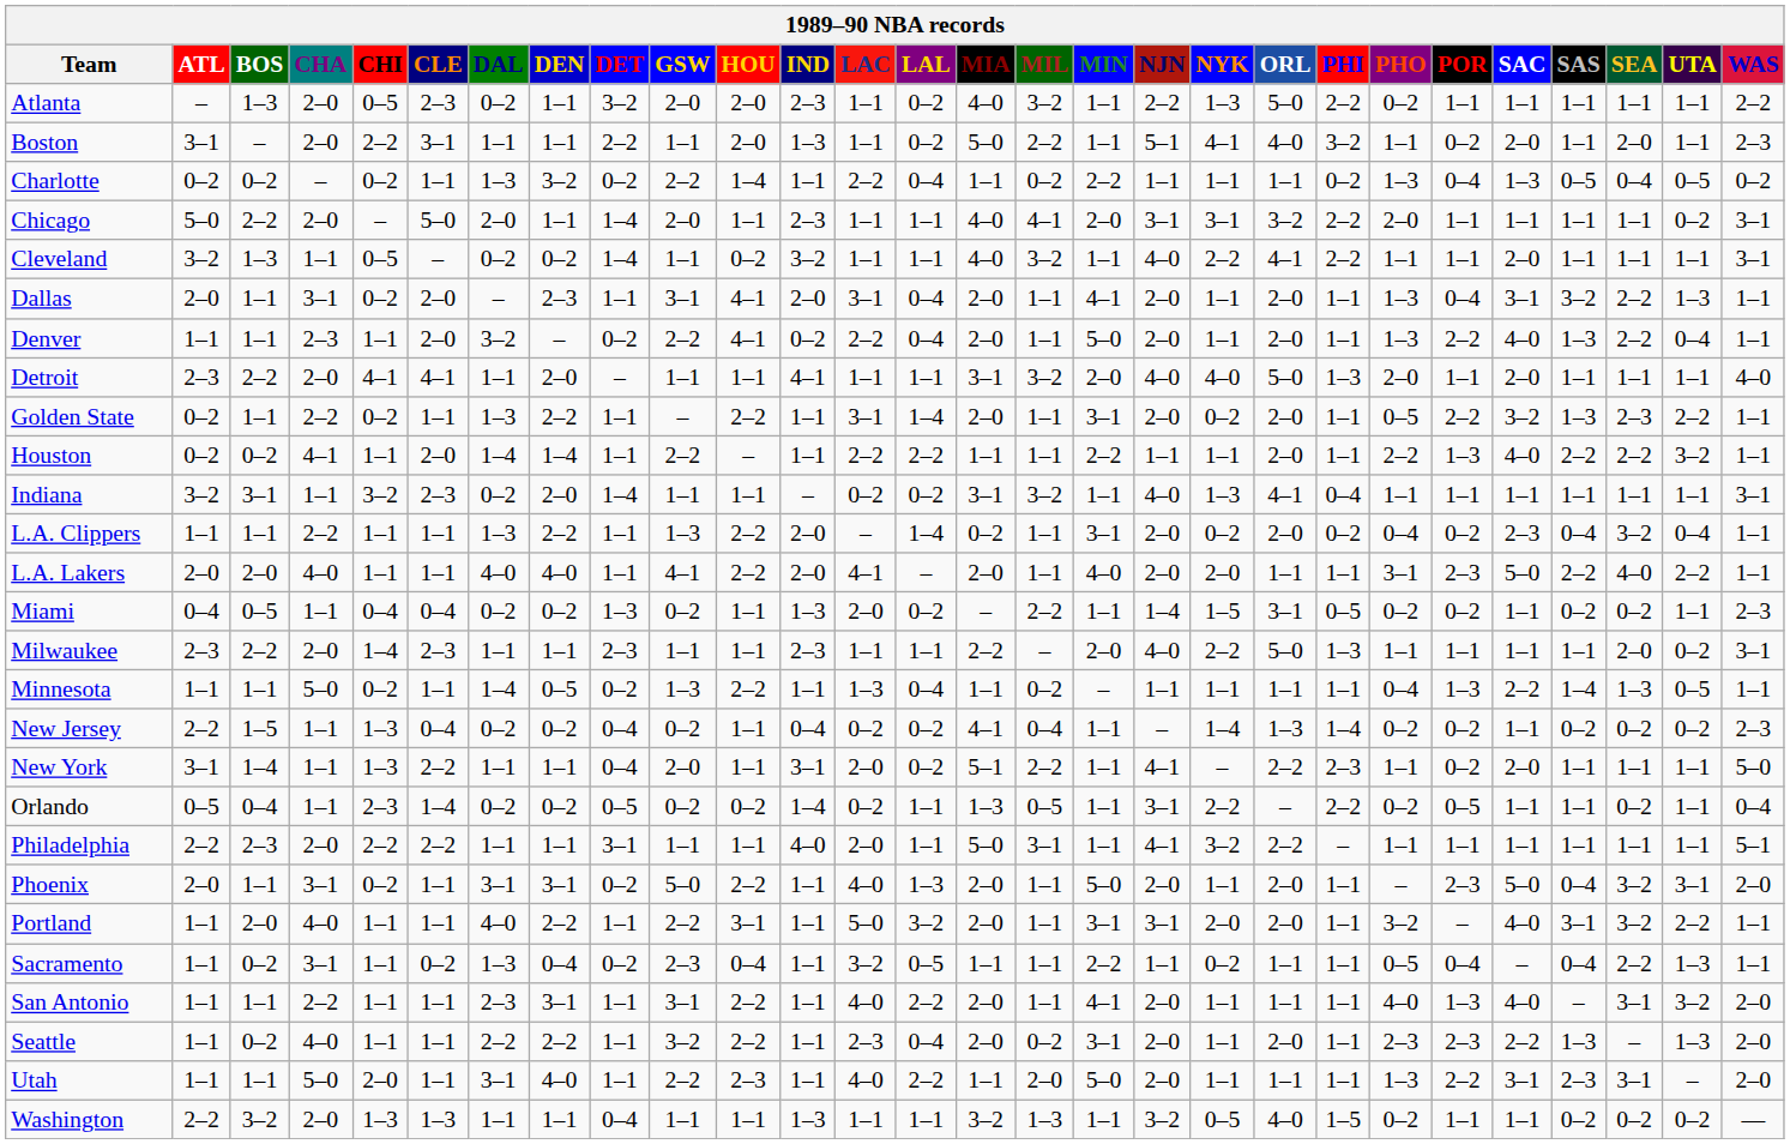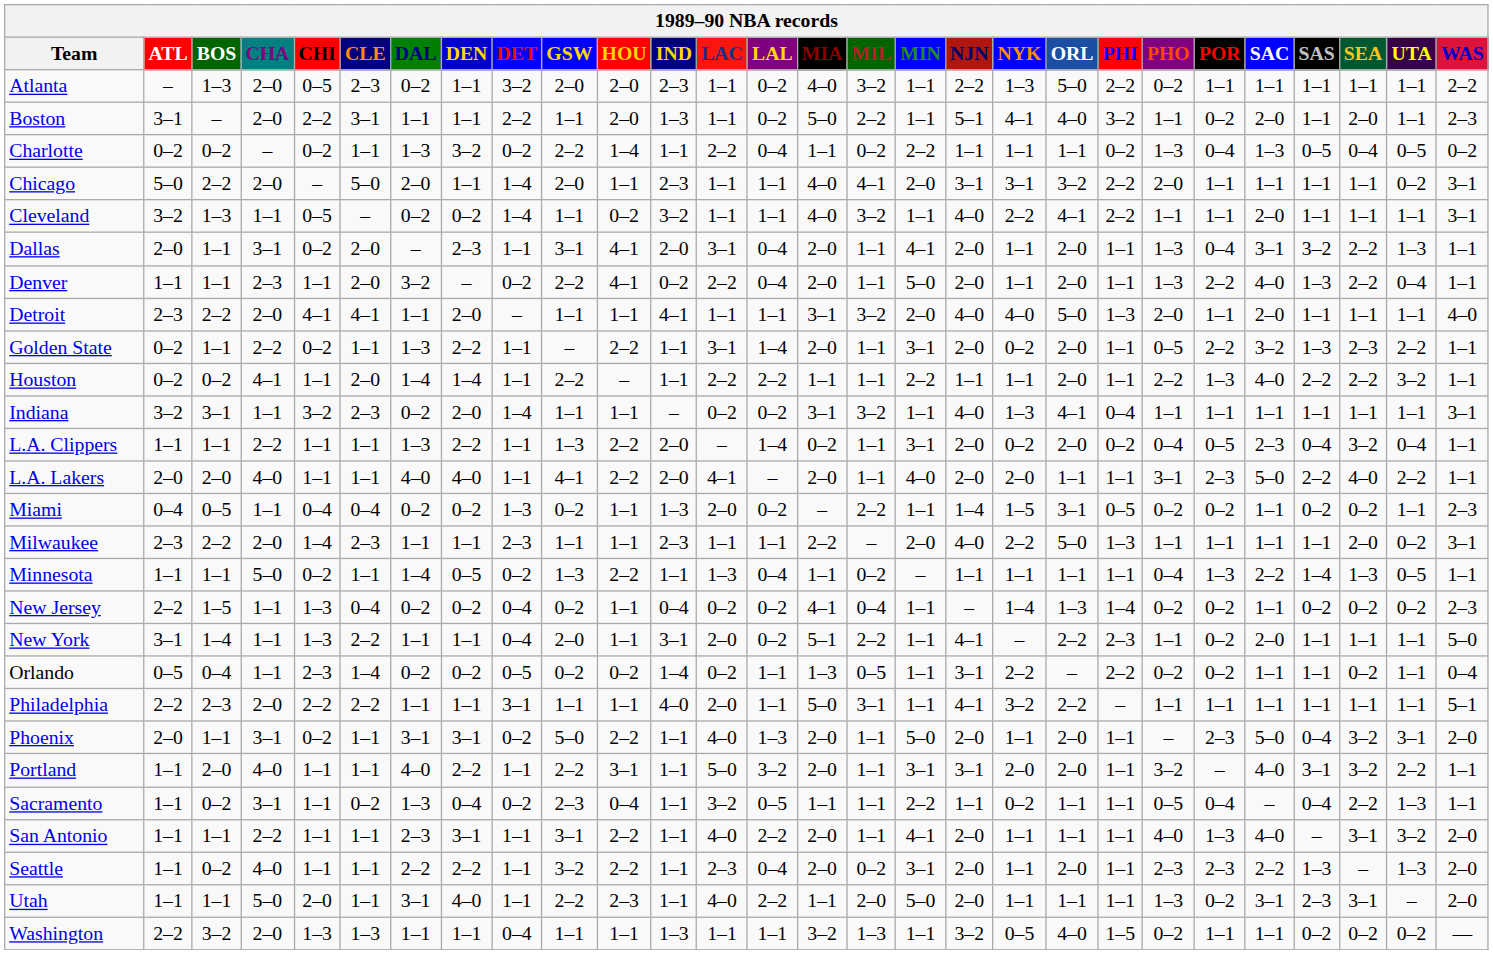 <table class="wikitable" style="font-size:95%; text-align:center;">
 <tr>
 <th colspan=28>1989–90 NBA records</th>
 </tr>
 <tr>
 <th width=100>Team</th>
 <th style="background:#FF0000;color:#FFFFFF;width=35">ATL</th>
 <th style="background:#006400;color:#FFFFFF;width=35">BOS</th>
 <th style="background:#008080;color:#800080;width=35">CHA</th>
 <th style="background:#FF0000;color:#000000;width=35">CHI</th>
 <th style="background:#000080;color:#FF8C00;width=35">CLE</th>
 <th style="background:#008000;color:#00008B;width=35">DAL</th>
 <th style="background:#0000CD;color:#FFD700;width=35">DEN</th>
 <th style="background:#0000FF;color:#FF0000;width=35">DET</th>
 <th style="background:#0000FF;color:#FFD700;width=35">GSW</th>
 <th style="background:#FF0000;color:#FFD700;width=35">HOU</th>
 <th style="background:#000080;color:#FFD700;width=35">IND</th>
 <th style="background:#F9160D;color:#1A2E8B;width=35">LAC</th>
 <th style="background:#800080;color:#FFD700;width=35">LAL</th>
 <th style="background:#000000;color:#8B0000;width=35">MIA</th>
 <th style="background:#006400;color:#B22222;width=35">MIL</th>
 <th style="background:#0000FF;color:#228B22;width=35">MIN</th>
 <th style="background:#B0170C;color:#00056D;width=35">NJN</th>
 <th style="background:#0000FF;color:#FF8C00;width=35">NYK</th>
 <th style="background:#1C4EA4;color:#FFFFFF;width=35">ORL</th>
 <th style="background:#FF0000;color:#0000FF;width=35">PHI</th>
 <th style="background:#800080;color:#FF4500;width=35">PHO</th>
 <th style="background:#000000;color:#FF0000;width=35">POR</th>
 <th style="background:#0000FF;color:#FFFFFF;width=35">SAC</th>
 <th style="background:#000000;color:#C0C0C0;width=35">SAS</th>
 <th style="background:#005831;color:#FFC322;width=35">SEA</th>
 <th style="background:#36004A;color:#FFFF00;width=35">UTA</th>
 <th style="background:#DC143C;color:#0000CD;width=35">WAS</th>
 </tr>
 <tr>
 <td style="text-align:left;"><a href='#'>Atlanta</a></td>
 <td>–</td>
 <td>1–3</td>
 <td>2–0</td>
 <td>0–5</td>
 <td>2–3</td>
 <td>0–2</td>
 <td>1–1</td>
 <td>3–2</td>
 <td>2–0</td>
 <td>2–0</td>
 <td>2–3</td>
 <td>1–1</td>
 <td>0–2</td>
 <td>4–0</td>
 <td>3–2</td>
 <td>1–1</td>
 <td>2–2</td>
 <td>1–3</td>
 <td>5–0</td>
 <td>2–2</td>
 <td>0–2</td>
 <td>1–1</td>
 <td>1–1</td>
 <td>1–1</td>
 <td>1–1</td>
 <td>1–1</td>
 <td>2–2</td>
 </tr>
 <tr>
 <td style="text-align:left;"><a href='#'>Boston</a></td>
 <td>3–1</td>
 <td>–</td>
 <td>2–0</td>
 <td>2–2</td>
 <td>3–1</td>
 <td>1–1</td>
 <td>1–1</td>
 <td>2–2</td>
 <td>1–1</td>
 <td>2–0</td>
 <td>1–3</td>
 <td>1–1</td>
 <td>0–2</td>
 <td>5–0</td>
 <td>2–2</td>
 <td>1–1</td>
 <td>5–1</td>
 <td>4–1</td>
 <td>4–0</td>
 <td>3–2</td>
 <td>1–1</td>
 <td>0–2</td>
 <td>2–0</td>
 <td>1–1</td>
 <td>2–0</td>
 <td>1–1</td>
 <td>2–3</td>
 </tr>
 <tr>
 <td style="text-align:left;"><a href='#'>Charlotte</a></td>
 <td>0–2</td>
 <td>0–2</td>
 <td>–</td>
 <td>0–2</td>
 <td>1–1</td>
 <td>1–3</td>
 <td>3–2</td>
 <td>0–2</td>
 <td>2–2</td>
 <td>1–4</td>
 <td>1–1</td>
 <td>2–2</td>
 <td>0–4</td>
 <td>1–1</td>
 <td>0–2</td>
 <td>2–2</td>
 <td>1–1</td>
 <td>1–1</td>
 <td>1–1</td>
 <td>0–2</td>
 <td>1–3</td>
 <td>0–4</td>
 <td>1–3</td>
 <td>0–5</td>
 <td>0–4</td>
 <td>0–5</td>
 <td>0–2</td>
 </tr>
 <tr>
 <td style="text-align:left;"><a href='#'>Chicago</a></td>
 <td>5–0</td>
 <td>2–2</td>
 <td>2–0</td>
 <td>–</td>
 <td>5–0</td>
 <td>2–0</td>
 <td>1–1</td>
 <td>1–4</td>
 <td>2–0</td>
 <td>1–1</td>
 <td>2–3</td>
 <td>1–1</td>
 <td>1–1</td>
 <td>4–0</td>
 <td>4–1</td>
 <td>2–0</td>
 <td>3–1</td>
 <td>3–1</td>
 <td>3–2</td>
 <td>2–2</td>
 <td>2–0</td>
 <td>1–1</td>
 <td>1–1</td>
 <td>1–1</td>
 <td>1–1</td>
 <td>0–2</td>
 <td>3–1</td>
 </tr>
 <tr>
 <td style="text-align:left;"><a href='#'>Cleveland</a></td>
 <td>3–2</td>
 <td>1–3</td>
 <td>1–1</td>
 <td>0–5</td>
 <td>–</td>
 <td>0–2</td>
 <td>0–2</td>
 <td>1–4</td>
 <td>1–1</td>
 <td>0–2</td>
 <td>3–2</td>
 <td>1–1</td>
 <td>1–1</td>
 <td>4–0</td>
 <td>3–2</td>
 <td>1–1</td>
 <td>4–0</td>
 <td>2–2</td>
 <td>4–1</td>
 <td>2–2</td>
 <td>1–1</td>
 <td>1–1</td>
 <td>2–0</td>
 <td>1–1</td>
 <td>1–1</td>
 <td>1–1</td>
 <td>3–1</td>
 </tr>
 <tr>
 <td style="text-align:left;"><a href='#'>Dallas</a></td>
 <td>2–0</td>
 <td>1–1</td>
 <td>3–1</td>
 <td>0–2</td>
 <td>2–0</td>
 <td>–</td>
 <td>2–3</td>
 <td>1–1</td>
 <td>3–1</td>
 <td>4–1</td>
 <td>2–0</td>
 <td>3–1</td>
 <td>0–4</td>
 <td>2–0</td>
 <td>1–1</td>
 <td>4–1</td>
 <td>2–0</td>
 <td>1–1</td>
 <td>2–0</td>
 <td>1–1</td>
 <td>1–3</td>
 <td>0–4</td>
 <td>3–1</td>
 <td>3–2</td>
 <td>2–2</td>
 <td>1–3</td>
 <td>1–1</td>
 </tr>
 <tr>
 <td style="text-align:left;"><a href='#'>Denver</a></td>
 <td>1–1</td>
 <td>1–1</td>
 <td>2–3</td>
 <td>1–1</td>
 <td>2–0</td>
 <td>3–2</td>
 <td>–</td>
 <td>0–2</td>
 <td>2–2</td>
 <td>4–1</td>
 <td>0–2</td>
 <td>2–2</td>
 <td>0–4</td>
 <td>2–0</td>
 <td>1–1</td>
 <td>5–0</td>
 <td>2–0</td>
 <td>1–1</td>
 <td>2–0</td>
 <td>1–1</td>
 <td>1–3</td>
 <td>2–2</td>
 <td>4–0</td>
 <td>1–3</td>
 <td>2–2</td>
 <td>0–4</td>
 <td>1–1</td>
 </tr>
 <tr>
 <td style="text-align:left;"><a href='#'>Detroit</a></td>
 <td>2–3</td>
 <td>2–2</td>
 <td>2–0</td>
 <td>4–1</td>
 <td>4–1</td>
 <td>1–1</td>
 <td>2–0</td>
 <td>–</td>
 <td>1–1</td>
 <td>1–1</td>
 <td>4–1</td>
 <td>1–1</td>
 <td>1–1</td>
 <td>3–1</td>
 <td>3–2</td>
 <td>2–0</td>
 <td>4–0</td>
 <td>4–0</td>
 <td>5–0</td>
 <td>1–3</td>
 <td>2–0</td>
 <td>1–1</td>
 <td>2–0</td>
 <td>1–1</td>
 <td>1–1</td>
 <td>1–1</td>
 <td>4–0</td>
 </tr>
 <tr>
 <td style="text-align:left;"><a href='#'>Golden State</a></td>
 <td>0–2</td>
 <td>1–1</td>
 <td>2–2</td>
 <td>0–2</td>
 <td>1–1</td>
 <td>1–3</td>
 <td>2–2</td>
 <td>1–1</td>
 <td>–</td>
 <td>2–2</td>
 <td>1–1</td>
 <td>3–1</td>
 <td>1–4</td>
 <td>2–0</td>
 <td>1–1</td>
 <td>3–1</td>
 <td>2–0</td>
 <td>0–2</td>
 <td>2–0</td>
 <td>1–1</td>
 <td>0–5</td>
 <td>2–2</td>
 <td>3–2</td>
 <td>1–3</td>
 <td>2–3</td>
 <td>2–2</td>
 <td>1–1</td>
 </tr>
 <tr>
 <td style="text-align:left;"><a href='#'>Houston</a></td>
 <td>0–2</td>
 <td>0–2</td>
 <td>4–1</td>
 <td>1–1</td>
 <td>2–0</td>
 <td>1–4</td>
 <td>1–4</td>
 <td>1–1</td>
 <td>2–2</td>
 <td>–</td>
 <td>1–1</td>
 <td>2–2</td>
 <td>2–2</td>
 <td>1–1</td>
 <td>1–1</td>
 <td>2–2</td>
 <td>1–1</td>
 <td>1–1</td>
 <td>2–0</td>
 <td>1–1</td>
 <td>2–2</td>
 <td>1–3</td>
 <td>4–0</td>
 <td>2–2</td>
 <td>2–2</td>
 <td>3–2</td>
 <td>1–1</td>
 </tr>
 <tr>
 <td style="text-align:left;"><a href='#'>Indiana</a></td>
 <td>3–2</td>
 <td>3–1</td>
 <td>1–1</td>
 <td>3–2</td>
 <td>2–3</td>
 <td>0–2</td>
 <td>2–0</td>
 <td>1–4</td>
 <td>1–1</td>
 <td>1–1</td>
 <td>–</td>
 <td>0–2</td>
 <td>0–2</td>
 <td>3–1</td>
 <td>3–2</td>
 <td>1–1</td>
 <td>4–0</td>
 <td>1–3</td>
 <td>4–1</td>
 <td>0–4</td>
 <td>1–1</td>
 <td>1–1</td>
 <td>1–1</td>
 <td>1–1</td>
 <td>1–1</td>
 <td>1–1</td>
 <td>3–1</td>
 </tr>
 <tr>
 <td style="text-align:left;"><a href='#'>L.A. Clippers</a></td>
 <td>1–1</td>
 <td>1–1</td>
 <td>2–2</td>
 <td>1–1</td>
 <td>1–1</td>
 <td>1–3</td>
 <td>2–2</td>
 <td>1–1</td>
 <td>1–3</td>
 <td>2–2</td>
 <td>2–0</td>
 <td>–</td>
 <td>1–4</td>
 <td>0–2</td>
 <td>1–1</td>
 <td>3–1</td>
 <td>2–0</td>
 <td>0–2</td>
 <td>2–0</td>
 <td>0–2</td>
 <td>0–4</td>
-<td>0–2</td>
+<td>0–5</td>
 <td>2–3</td>
 <td>0–4</td>
 <td>3–2</td>
 <td>0–4</td>
 <td>1–1</td>
 </tr>
 <tr>
 <td style="text-align:left;"><a href='#'>L.A. Lakers</a></td>
 <td>2–0</td>
 <td>2–0</td>
 <td>4–0</td>
 <td>1–1</td>
 <td>1–1</td>
 <td>4–0</td>
 <td>4–0</td>
 <td>1–1</td>
 <td>4–1</td>
 <td>2–2</td>
 <td>2–0</td>
 <td>4–1</td>
 <td>–</td>
 <td>2–0</td>
 <td>1–1</td>
 <td>4–0</td>
 <td>2–0</td>
 <td>2–0</td>
 <td>1–1</td>
 <td>1–1</td>
 <td>3–1</td>
 <td>2–3</td>
 <td>5–0</td>
 <td>2–2</td>
 <td>4–0</td>
 <td>2–2</td>
 <td>1–1</td>
 </tr>
 <tr>
 <td style="text-align:left;"><a href='#'>Miami</a></td>
 <td>0–4</td>
 <td>0–5</td>
 <td>1–1</td>
 <td>0–4</td>
 <td>0–4</td>
 <td>0–2</td>
 <td>0–2</td>
 <td>1–3</td>
 <td>0–2</td>
 <td>1–1</td>
 <td>1–3</td>
 <td>2–0</td>
 <td>0–2</td>
 <td>–</td>
 <td>2–2</td>
 <td>1–1</td>
 <td>1–4</td>
 <td>1–5</td>
 <td>3–1</td>
 <td>0–5</td>
 <td>0–2</td>
 <td>0–2</td>
 <td>1–1</td>
 <td>0–2</td>
 <td>0–2</td>
 <td>1–1</td>
 <td>2–3</td>
 </tr>
 <tr>
 <td style="text-align:left;"><a href='#'>Milwaukee</a></td>
 <td>2–3</td>
 <td>2–2</td>
 <td>2–0</td>
 <td>1–4</td>
 <td>2–3</td>
 <td>1–1</td>
 <td>1–1</td>
 <td>2–3</td>
 <td>1–1</td>
 <td>1–1</td>
 <td>2–3</td>
 <td>1–1</td>
 <td>1–1</td>
 <td>2–2</td>
 <td>–</td>
 <td>2–0</td>
 <td>4–0</td>
 <td>2–2</td>
 <td>5–0</td>
 <td>1–3</td>
 <td>1–1</td>
 <td>1–1</td>
 <td>1–1</td>
 <td>1–1</td>
 <td>2–0</td>
 <td>0–2</td>
 <td>3–1</td>
 </tr>
 <tr>
 <td style="text-align:left;"><a href='#'>Minnesota</a></td>
 <td>1–1</td>
 <td>1–1</td>
 <td>5–0</td>
 <td>0–2</td>
 <td>1–1</td>
 <td>1–4</td>
 <td>0–5</td>
 <td>0–2</td>
 <td>1–3</td>
 <td>2–2</td>
 <td>1–1</td>
 <td>1–3</td>
 <td>0–4</td>
 <td>1–1</td>
 <td>0–2</td>
 <td>–</td>
 <td>1–1</td>
 <td>1–1</td>
 <td>1–1</td>
 <td>1–1</td>
 <td>0–4</td>
 <td>1–3</td>
 <td>2–2</td>
 <td>1–4</td>
 <td>1–3</td>
 <td>0–5</td>
 <td>1–1</td>
 </tr>
 <tr>
 <td style="text-align:left;"><a href='#'>New Jersey</a></td>
 <td>2–2</td>
 <td>1–5</td>
 <td>1–1</td>
 <td>1–3</td>
 <td>0–4</td>
 <td>0–2</td>
 <td>0–2</td>
 <td>0–4</td>
 <td>0–2</td>
 <td>1–1</td>
 <td>0–4</td>
 <td>0–2</td>
 <td>0–2</td>
 <td>4–1</td>
 <td>0–4</td>
 <td>1–1</td>
 <td>–</td>
 <td>1–4</td>
 <td>1–3</td>
 <td>1–4</td>
 <td>0–2</td>
 <td>0–2</td>
 <td>1–1</td>
 <td>0–2</td>
 <td>0–2</td>
 <td>0–2</td>
 <td>2–3</td>
 </tr>
 <tr>
 <td style="text-align:left;"><a href='#'>New York</a></td>
 <td>3–1</td>
 <td>1–4</td>
 <td>1–1</td>
 <td>1–3</td>
 <td>2–2</td>
 <td>1–1</td>
 <td>1–1</td>
 <td>0–4</td>
 <td>2–0</td>
 <td>1–1</td>
 <td>3–1</td>
 <td>2–0</td>
 <td>0–2</td>
 <td>5–1</td>
 <td>2–2</td>
 <td>1–1</td>
 <td>4–1</td>
 <td>–</td>
 <td>2–2</td>
 <td>2–3</td>
 <td>1–1</td>
 <td>0–2</td>
 <td>2–0</td>
 <td>1–1</td>
 <td>1–1</td>
 <td>1–1</td>
 <td>5–0</td>
 </tr>
 <tr>
 <td style="text-align:left;">Orlando</td>
 <td>0–5</td>
 <td>0–4</td>
 <td>1–1</td>
 <td>2–3</td>
 <td>1–4</td>
 <td>0–2</td>
 <td>0–2</td>
 <td>0–5</td>
 <td>0–2</td>
 <td>0–2</td>
 <td>1–4</td>
 <td>0–2</td>
 <td>1–1</td>
 <td>1–3</td>
 <td>0–5</td>
 <td>1–1</td>
 <td>3–1</td>
 <td>2–2</td>
 <td>–</td>
 <td>2–2</td>
 <td>0–2</td>
-<td>0–5</td>
+<td>0–2</td>
 <td>1–1</td>
 <td>1–1</td>
 <td>0–2</td>
 <td>1–1</td>
 <td>0–4</td>
 </tr>
 <tr>
 <td style="text-align:left;"><a href='#'>Philadelphia</a></td>
 <td>2–2</td>
 <td>2–3</td>
 <td>2–0</td>
 <td>2–2</td>
 <td>2–2</td>
 <td>1–1</td>
 <td>1–1</td>
 <td>3–1</td>
 <td>1–1</td>
 <td>1–1</td>
 <td>4–0</td>
 <td>2–0</td>
 <td>1–1</td>
 <td>5–0</td>
 <td>3–1</td>
 <td>1–1</td>
 <td>4–1</td>
 <td>3–2</td>
 <td>2–2</td>
 <td>–</td>
 <td>1–1</td>
 <td>1–1</td>
 <td>1–1</td>
 <td>1–1</td>
 <td>1–1</td>
 <td>1–1</td>
 <td>5–1</td>
 </tr>
 <tr>
 <td style="text-align:left;"><a href='#'>Phoenix</a></td>
 <td>2–0</td>
 <td>1–1</td>
 <td>3–1</td>
 <td>0–2</td>
 <td>1–1</td>
 <td>3–1</td>
 <td>3–1</td>
 <td>0–2</td>
 <td>5–0</td>
 <td>2–2</td>
 <td>1–1</td>
 <td>4–0</td>
 <td>1–3</td>
 <td>2–0</td>
 <td>1–1</td>
 <td>5–0</td>
 <td>2–0</td>
 <td>1–1</td>
 <td>2–0</td>
 <td>1–1</td>
 <td>–</td>
 <td>2–3</td>
 <td>5–0</td>
 <td>0–4</td>
 <td>3–2</td>
 <td>3–1</td>
 <td>2–0</td>
 </tr>
 <tr>
 <td style="text-align:left;"><a href='#'>Portland</a></td>
 <td>1–1</td>
 <td>2–0</td>
 <td>4–0</td>
 <td>1–1</td>
 <td>1–1</td>
 <td>4–0</td>
 <td>2–2</td>
 <td>1–1</td>
 <td>2–2</td>
 <td>3–1</td>
 <td>1–1</td>
 <td>5–0</td>
 <td>3–2</td>
 <td>2–0</td>
 <td>1–1</td>
 <td>3–1</td>
 <td>3–1</td>
 <td>2–0</td>
 <td>2–0</td>
 <td>1–1</td>
 <td>3–2</td>
 <td>–</td>
 <td>4–0</td>
 <td>3–1</td>
 <td>3–2</td>
 <td>2–2</td>
 <td>1–1</td>
 </tr>
 <tr>
 <td style="text-align:left;"><a href='#'>Sacramento</a></td>
 <td>1–1</td>
 <td>0–2</td>
 <td>3–1</td>
 <td>1–1</td>
 <td>0–2</td>
 <td>1–3</td>
 <td>0–4</td>
 <td>0–2</td>
 <td>2–3</td>
 <td>0–4</td>
 <td>1–1</td>
 <td>3–2</td>
 <td>0–5</td>
 <td>1–1</td>
 <td>1–1</td>
 <td>2–2</td>
 <td>1–1</td>
 <td>0–2</td>
 <td>1–1</td>
 <td>1–1</td>
 <td>0–5</td>
 <td>0–4</td>
 <td>–</td>
 <td>0–4</td>
 <td>2–2</td>
 <td>1–3</td>
 <td>1–1</td>
 </tr>
 <tr>
 <td style="text-align:left;"><a href='#'>San Antonio</a></td>
 <td>1–1</td>
 <td>1–1</td>
 <td>2–2</td>
 <td>1–1</td>
 <td>1–1</td>
 <td>2–3</td>
 <td>3–1</td>
 <td>1–1</td>
 <td>3–1</td>
 <td>2–2</td>
 <td>1–1</td>
 <td>4–0</td>
 <td>2–2</td>
 <td>2–0</td>
 <td>1–1</td>
 <td>4–1</td>
 <td>2–0</td>
 <td>1–1</td>
 <td>1–1</td>
 <td>1–1</td>
 <td>4–0</td>
 <td>1–3</td>
 <td>4–0</td>
 <td>–</td>
 <td>3–1</td>
 <td>3–2</td>
 <td>2–0</td>
 </tr>
 <tr>
 <td style="text-align:left;"><a href='#'>Seattle</a></td>
 <td>1–1</td>
 <td>0–2</td>
 <td>4–0</td>
 <td>1–1</td>
 <td>1–1</td>
 <td>2–2</td>
 <td>2–2</td>
 <td>1–1</td>
 <td>3–2</td>
 <td>2–2</td>
 <td>1–1</td>
 <td>2–3</td>
 <td>0–4</td>
 <td>2–0</td>
 <td>0–2</td>
 <td>3–1</td>
 <td>2–0</td>
 <td>1–1</td>
 <td>2–0</td>
 <td>1–1</td>
 <td>2–3</td>
 <td>2–3</td>
 <td>2–2</td>
 <td>1–3</td>
 <td>–</td>
 <td>1–3</td>
 <td>2–0</td>
 </tr>
 <tr>
 <td style="text-align:left;"><a href='#'>Utah</a></td>
 <td>1–1</td>
 <td>1–1</td>
 <td>5–0</td>
 <td>2–0</td>
 <td>1–1</td>
 <td>3–1</td>
 <td>4–0</td>
 <td>1–1</td>
 <td>2–2</td>
 <td>2–3</td>
 <td>1–1</td>
 <td>4–0</td>
 <td>2–2</td>
 <td>1–1</td>
 <td>2–0</td>
 <td>5–0</td>
 <td>2–0</td>
 <td>1–1</td>
 <td>1–1</td>
 <td>1–1</td>
 <td>1–3</td>
-<td>2–2</td>
+<td>0–2</td>
 <td>3–1</td>
 <td>2–3</td>
 <td>3–1</td>
 <td>–</td>
 <td>2–0</td>
 </tr>
 <tr>
 <td style="text-align:left;"><a href='#'>Washington</a></td>
 <td>2–2</td>
 <td>3–2</td>
 <td>2–0</td>
 <td>1–3</td>
 <td>1–3</td>
 <td>1–1</td>
 <td>1–1</td>
 <td>0–4</td>
 <td>1–1</td>
 <td>1–1</td>
 <td>1–3</td>
 <td>1–1</td>
 <td>1–1</td>
 <td>3–2</td>
 <td>1–3</td>
 <td>1–1</td>
 <td>3–2</td>
 <td>0–5</td>
 <td>4–0</td>
 <td>1–5</td>
 <td>0–2</td>
 <td>1–1</td>
 <td>1–1</td>
 <td>0–2</td>
 <td>0–2</td>
 <td>0–2</td>
 <td>—</td>
 </tr>
 </table>
